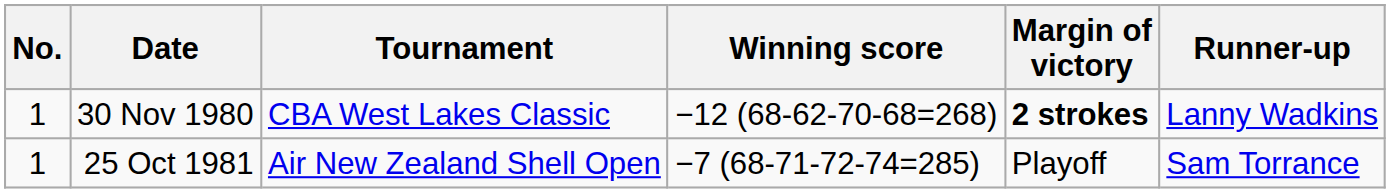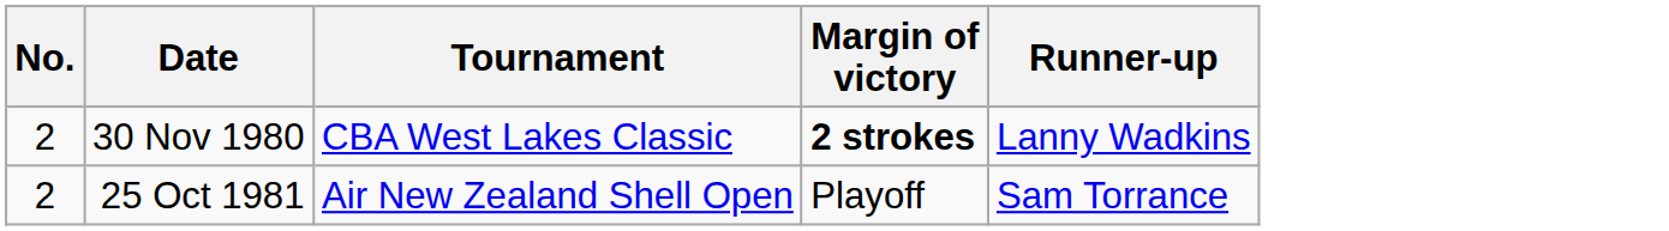 <table class="wikitable" style="font-size:95%;">
 <tr>
 <th>No.</th>
 <th>Date</th>
 <th>Tournament</th>
-<th>Winning score</th>
 <th>Margin of<br>victory</th>
 <th>Runner-up</th>
 </tr>
 <tr>
-<td align=center>1</td>
+<td align=center>2</td>
 <td align=right>30 Nov 1980</td>
 <td><a href='#'>CBA West Lakes Classic</a></td>
-<td>−12 (68-62-70-68=268)</td>
 <td><strong>2 strokes</strong></td>
 <td> <a href='#'>Lanny Wadkins</a></td>
 </tr>
 <tr>
-<td align=center>1</td>
+<td align=center>2</td>
 <td align=right>25 Oct 1981</td>
 <td><a href='#'>Air New Zealand Shell Open</a></td>
-<td>−7 (68-71-72-74=285)</td>
 <td>Playoff</td>
 <td> <a href='#'>Sam Torrance</a></td>
 </tr>
 </table>
